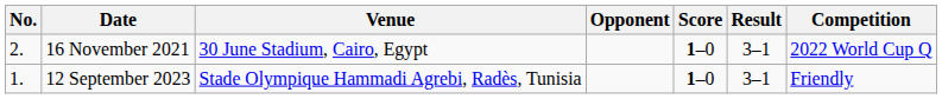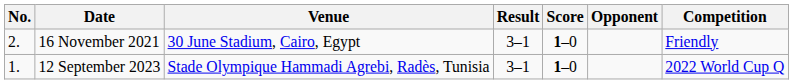 <table class="wikitable">
 <tr>
 <th>No.</th>
 <th>Date</th>
 <th>Venue</th>
+<th>Result</th>
+<th>Score</th>
 <th>Opponent</th>
-<th>Score</th>
-<th>Result</th>
 <th>Competition</th>
 </tr>
 <tr>
 <td>2.</td>
 <td>16 November 2021</td>
 <td><a href='#'>30 June Stadium</a>, <a href='#'>Cairo</a>, Egypt</td>
+<td align=center>3–1</td>
+<td align=center><strong>1</strong>–0</td>
 <td></td>
-<td align=center><strong>1</strong>–0</td>
-<td align=center>3–1</td>
-<td><a href='#'>2022 World Cup Q</a></td>
+<td><a href='#'>Friendly</a></td>
 </tr>
 <tr>
 <td>1.</td>
 <td>12 September 2023</td>
 <td><a href='#'>Stade Olympique Hammadi Agrebi</a>, <a href='#'>Radès</a>, Tunisia</td>
+<td align=center>3–1</td>
+<td align=center><strong>1</strong>–0</td>
 <td></td>
-<td align=center><strong>1</strong>–0</td>
-<td align=center>3–1</td>
-<td><a href='#'>Friendly</a></td>
+<td><a href='#'>2022 World Cup Q</a></td>
 </tr>
 </table>
